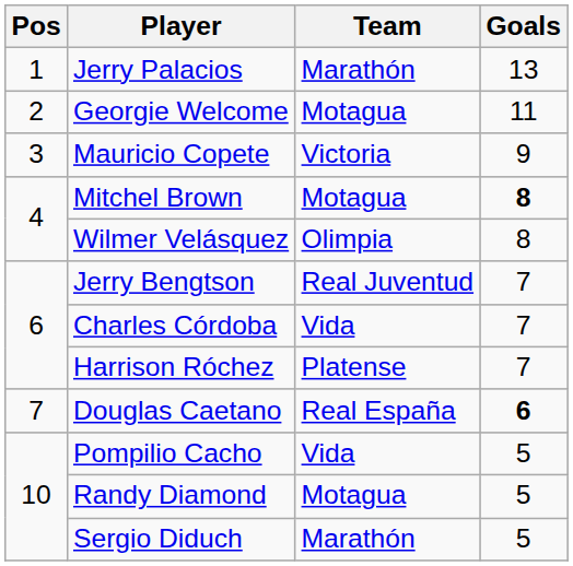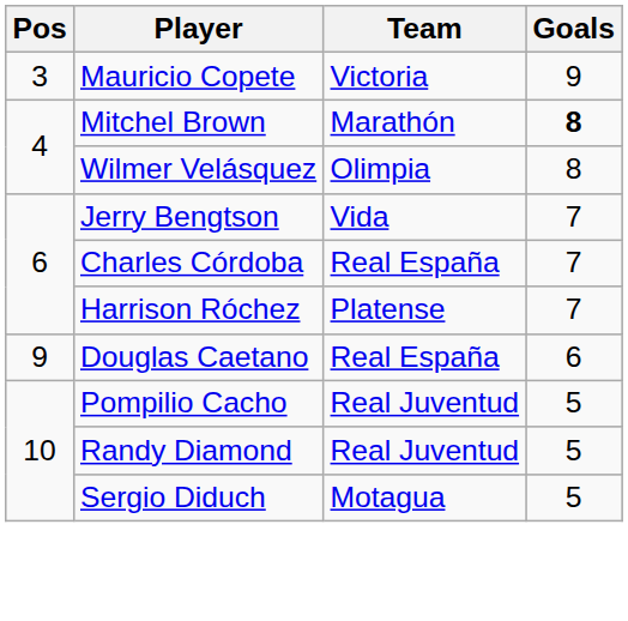 <table class="wikitable">
 <tr>
 <th width=23>Pos</th>
 <th>Player</th>
 <th>Team</th>
 <th>Goals</th>
-</tr>
-<tr>
-<td align=center>1</td>
-<td> <a href='#'>Jerry Palacios</a></td>
-<td><a href='#'>Marathón</a></td>
-<td align=center>13</td>
-</tr>
-<tr>
-<td align=center>2</td>
-<td> <a href='#'>Georgie Welcome</a></td>
-<td><a href='#'>Motagua</a></td>
-<td align=center>11</td>
 </tr>
 <tr>
 <td align=center>3</td>
 <td> <a href='#'>Mauricio Copete</a></td>
 <td><a href='#'>Victoria</a></td>
 <td align=center>9</td>
 </tr>
 <tr>
 <td style="text-align:center;" rowspan="2">4</td>
 <td> <a href='#'>Mitchel Brown</a></td>
-<td><a href='#'>Motagua</a></td>
+<td><a href='#'>Marathón</a></td>
 <td align=center><strong>8</strong></td>
 </tr>
 <tr>
 <td> <a href='#'>Wilmer Velásquez</a></td>
 <td><a href='#'>Olimpia</a></td>
 <td align=center>8</td>
 </tr>
 <tr>
 <td style="text-align:center;" rowspan="3">6</td>
 <td> <a href='#'>Jerry Bengtson</a></td>
-<td><a href='#'>Real Juventud</a></td>
+<td><a href='#'>Vida</a></td>
 <td align=center>7</td>
 </tr>
 <tr>
 <td> <a href='#'>Charles Córdoba</a></td>
-<td><a href='#'>Vida</a></td>
+<td><a href='#'>Real España</a></td>
 <td align=center>7</td>
 </tr>
 <tr>
 <td> <a href='#'>Harrison Róchez</a></td>
 <td><a href='#'>Platense</a></td>
 <td align=center>7</td>
 </tr>
 <tr>
-<td align=center>7</td>
+<td align=center>9</td>
 <td> <a href='#'>Douglas Caetano</a></td>
 <td><a href='#'>Real España</a></td>
-<td align=center><strong>6</strong></td>
+<td align=center>6</td>
 </tr>
 <tr>
 <td style="text-align:center;" rowspan="3">10</td>
 <td> <a href='#'>Pompilio Cacho</a></td>
-<td><a href='#'>Vida</a></td>
+<td><a href='#'>Real Juventud</a></td>
 <td align=center>5</td>
 </tr>
 <tr>
 <td> <a href='#'>Randy Diamond</a></td>
-<td><a href='#'>Motagua</a></td>
+<td><a href='#'>Real Juventud</a></td>
 <td align=center>5</td>
 </tr>
 <tr>
 <td> <a href='#'>Sergio Diduch</a></td>
-<td><a href='#'>Marathón</a></td>
+<td><a href='#'>Motagua</a></td>
 <td align=center>5</td>
 </tr>
 </table>
